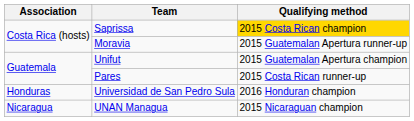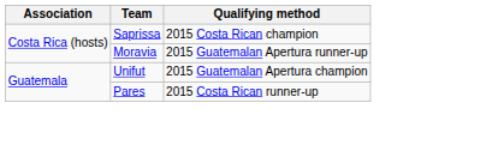 <table class="wikitable sortable">
 <tr>
 <th>Association</th>
 <th>Team</th>
 <th>Qualifying method</th>
 </tr>
 <tr>
 <td rowspan=2> <a href='#'>Costa Rica</a> (hosts)</td>
 <td><a href='#'>Saprissa</a></td>
-<td style="background: gold;">2015 <a href='#'>Costa Rican</a> champion</td>
+<td>2015 <a href='#'>Costa Rican</a> champion</td>
 </tr>
 <tr>
 <td><a href='#'>Moravia</a></td>
 <td>2015 <a href='#'>Guatemalan</a> Apertura runner-up</td>
 </tr>
 <tr>
 <td rowspan=2> <a href='#'>Guatemala</a></td>
 <td><a href='#'>Unifut</a></td>
 <td>2015 <a href='#'>Guatemalan</a> Apertura champion</td>
 </tr>
 <tr>
 <td><a href='#'>Pares</a></td>
 <td>2015 <a href='#'>Costa Rican</a> runner-up</td>
 </tr>
-<tr>
-<td> <a href='#'>Honduras</a></td>
-<td><a href='#'>Universidad de San Pedro Sula</a></td>
-<td>2016 <a href='#'>Honduran</a> champion</td>
-</tr>
-<tr>
-<td> <a href='#'>Nicaragua</a></td>
-<td><a href='#'>UNAN Managua</a></td>
-<td>2015 <a href='#'>Nicaraguan</a> champion</td>
-</tr>
 </table>
